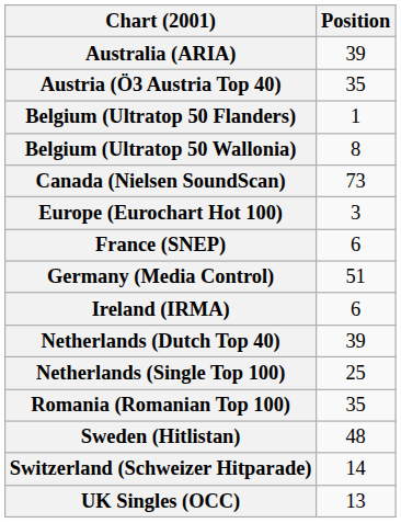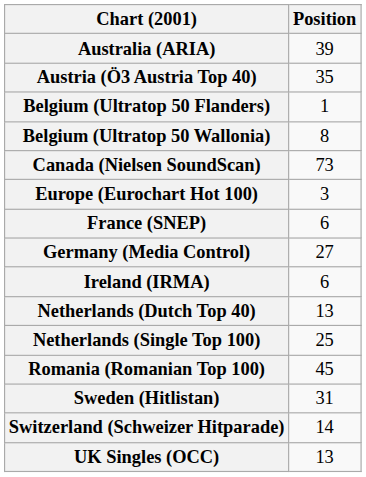 <table class="wikitable sortable plainrowheaders" style="text-align:center">
 <tr>
 <th scope="col">Chart (2001)</th>
 <th scope="col">Position</th>
 </tr>
 <tr>
 <th scope="row">Australia (ARIA)</th>
 <td>39</td>
 </tr>
 <tr>
 <th scope="row">Austria (Ö3 Austria Top 40)</th>
 <td>35</td>
 </tr>
 <tr>
 <th scope="row">Belgium (Ultratop 50 Flanders)</th>
 <td>1</td>
 </tr>
 <tr>
 <th scope="row">Belgium (Ultratop 50 Wallonia)</th>
 <td>8</td>
 </tr>
 <tr>
 <th scope="row">Canada (Nielsen SoundScan)</th>
 <td>73</td>
 </tr>
 <tr>
 <th scope="row">Europe (Eurochart Hot 100)</th>
 <td>3</td>
 </tr>
 <tr>
 <th scope="row">France (SNEP)</th>
 <td>6</td>
 </tr>
 <tr>
 <th scope="row">Germany (Media Control)</th>
-<td>51</td>
+<td>27</td>
 </tr>
 <tr>
 <th scope="row">Ireland (IRMA)</th>
 <td>6</td>
 </tr>
 <tr>
 <th scope="row">Netherlands (Dutch Top 40)</th>
-<td>39</td>
+<td>13</td>
 </tr>
 <tr>
 <th scope="row">Netherlands (Single Top 100)</th>
 <td>25</td>
 </tr>
 <tr>
 <th scope="row">Romania (Romanian Top 100)</th>
-<td>35</td>
+<td>45</td>
 </tr>
 <tr>
 <th scope="row">Sweden (Hitlistan)</th>
-<td>48</td>
+<td>31</td>
 </tr>
 <tr>
 <th scope="row">Switzerland (Schweizer Hitparade)</th>
 <td>14</td>
 </tr>
 <tr>
 <th scope="row">UK Singles (OCC)</th>
 <td>13</td>
 </tr>
 </table>
